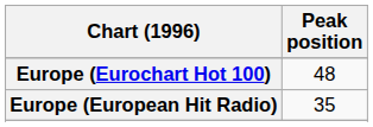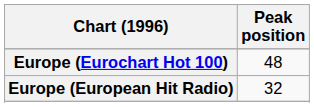 <table class="wikitable sortable plainrowheaders">
 <tr>
 <th>Chart (1996)</th>
 <th>Peak<br>position</th>
 </tr>
 <tr>
 </tr>
 <tr>
 <th scope="row">Europe (<a href='#'>Eurochart Hot 100</a>)</th>
 <td align="center">48</td>
 </tr>
 <tr>
 <th scope="row">Europe (European Hit Radio)</th>
-<td style="text-align:center;">35</td>
+<td style="text-align:center;">32</td>
 </tr>
 <tr>
 </tr>
 <tr>
 </tr>
 <tr>
 </tr>
 <tr>
 </tr>
 <tr>
 </tr>
 <tr>
 </tr>
 <tr>
 </tr>
 </table>
